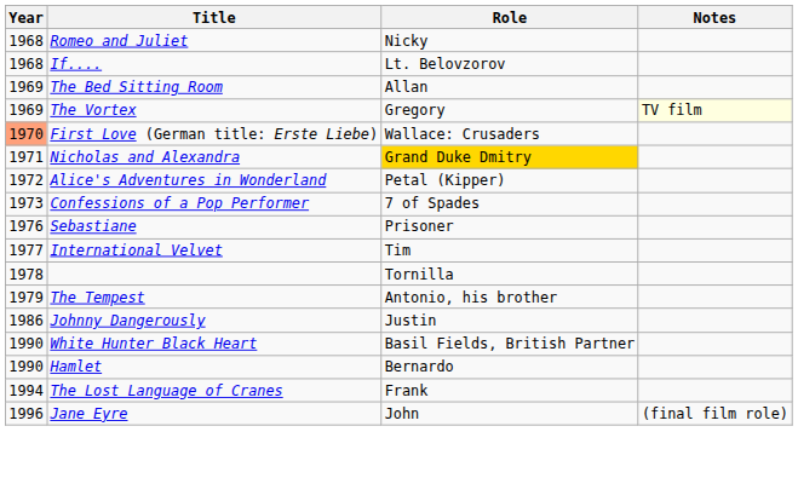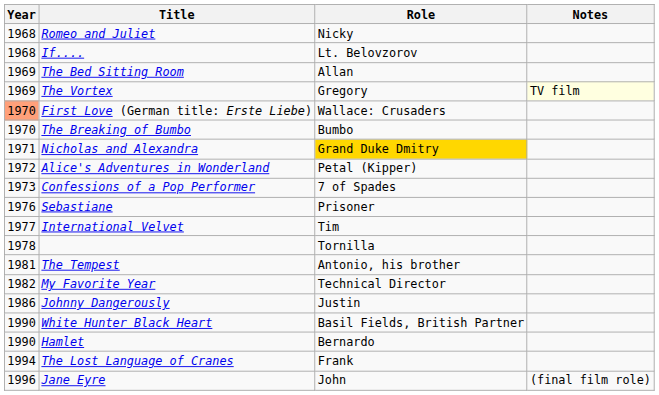 <table class="wikitable">
 <tr>
 <th>Year</th>
 <th>Title</th>
 <th>Role</th>
 <th>Notes</th>
 </tr>
 <tr>
 <td>1968</td>
 <td><em><a href='#'>Romeo and Juliet</a></em></td>
 <td>Nicky</td>
 <td></td>
 </tr>
 <tr>
 <td>1968</td>
 <td><em><a href='#'>If....</a></em></td>
 <td>Lt. Belovzorov</td>
 <td></td>
 </tr>
 <tr>
 <td>1969</td>
 <td><em><a href='#'>The Bed Sitting Room</a></em></td>
 <td>Allan</td>
 <td></td>
 </tr>
 <tr>
 <td>1969</td>
 <td><em><a href='#'>The Vortex</a></em></td>
 <td>Gregory</td>
 <td style="background: lightyellow;">TV film</td>
 </tr>
 <tr>
 <td style="background: lightsalmon;">1970</td>
 <td><em><a href='#'>First Love</a></em> (German title: <em>Erste Liebe</em>)</td>
 <td>Wallace: Crusaders</td>
+<td></td>
+</tr>
+<tr>
+<td>1970</td>
+<td><em><a href='#'>The Breaking of Bumbo</a></em></td>
+<td>Bumbo</td>
 <td></td>
 </tr>
 <tr>
 <td>1971</td>
 <td><em><a href='#'>Nicholas and Alexandra</a></em></td>
 <td style="background: gold;">Grand Duke Dmitry</td>
 <td></td>
 </tr>
 <tr>
 <td>1972</td>
 <td><em><a href='#'>Alice's Adventures in Wonderland</a></em></td>
 <td>Petal (Kipper)</td>
 <td></td>
 </tr>
 <tr>
 <td>1973</td>
 <td><em><a href='#'>Confessions of a Pop Performer</a></em></td>
 <td>7 of Spades</td>
 <td></td>
 </tr>
 <tr>
 <td>1976</td>
 <td><em><a href='#'>Sebastiane</a></em></td>
 <td>Prisoner</td>
 <td></td>
 </tr>
 <tr>
 <td>1977</td>
 <td><em><a href='#'>International Velvet</a></em></td>
 <td>Tim</td>
 <td></td>
 </tr>
 <tr>
 <td>1978</td>
 <td><em></em></td>
 <td>Tornilla</td>
 <td></td>
 </tr>
 <tr>
-<td>1979</td>
+<td>1981</td>
 <td><em><a href='#'>The Tempest</a></em></td>
 <td>Antonio, his brother</td>
+<td></td>
+</tr>
+<tr>
+<td>1982</td>
+<td><em><a href='#'>My Favorite Year</a></em></td>
+<td>Technical Director</td>
 <td></td>
 </tr>
 <tr>
 <td>1986</td>
 <td><em><a href='#'>Johnny Dangerously</a></em></td>
 <td>Justin</td>
 <td></td>
 </tr>
 <tr>
 <td>1990</td>
 <td><em><a href='#'>White Hunter Black Heart</a></em></td>
 <td>Basil Fields, British Partner</td>
 <td></td>
 </tr>
 <tr>
 <td>1990</td>
 <td><em><a href='#'>Hamlet</a></em></td>
 <td>Bernardo</td>
 <td></td>
 </tr>
 <tr>
 <td>1994</td>
 <td><em><a href='#'>The Lost Language of Cranes</a></em></td>
 <td>Frank</td>
 <td></td>
 </tr>
 <tr>
 <td>1996</td>
 <td><em><a href='#'>Jane Eyre</a></em></td>
 <td>John</td>
 <td>(final film role)</td>
 </tr>
 </table>
